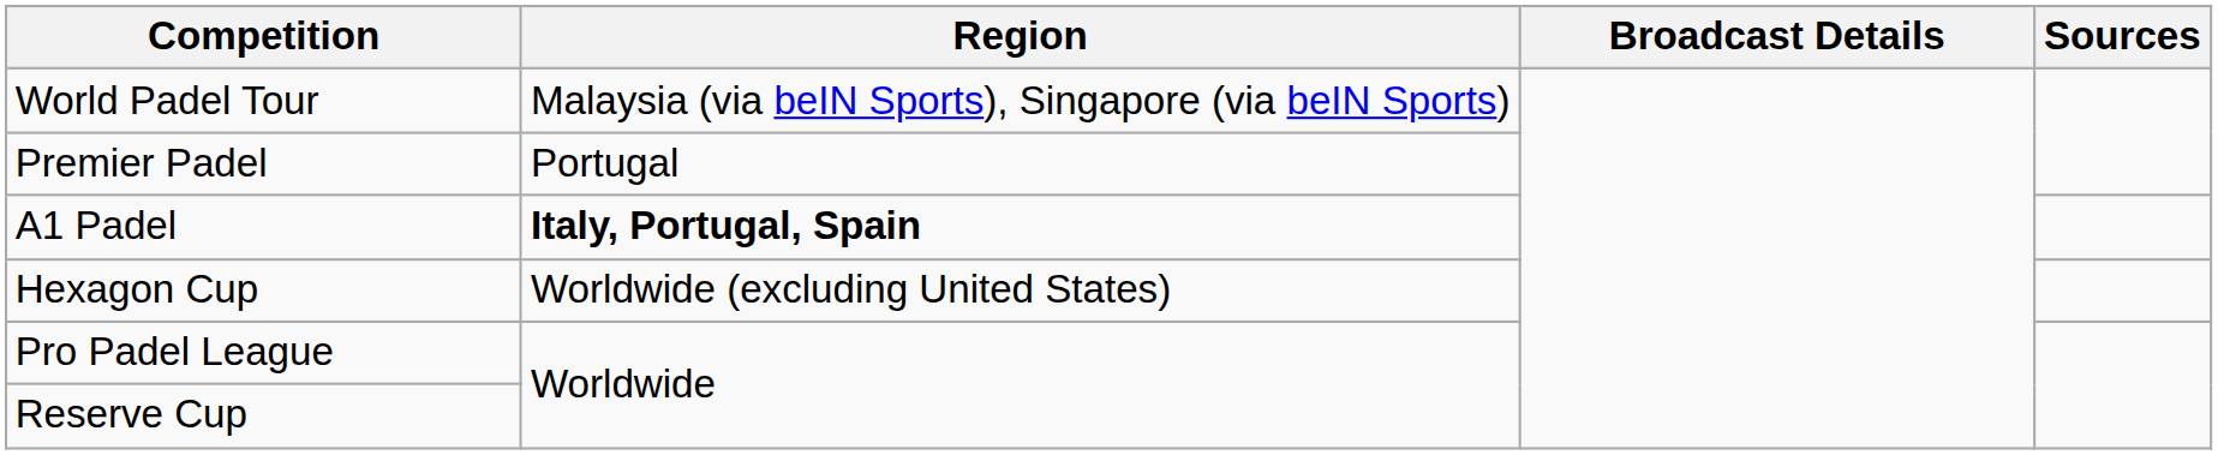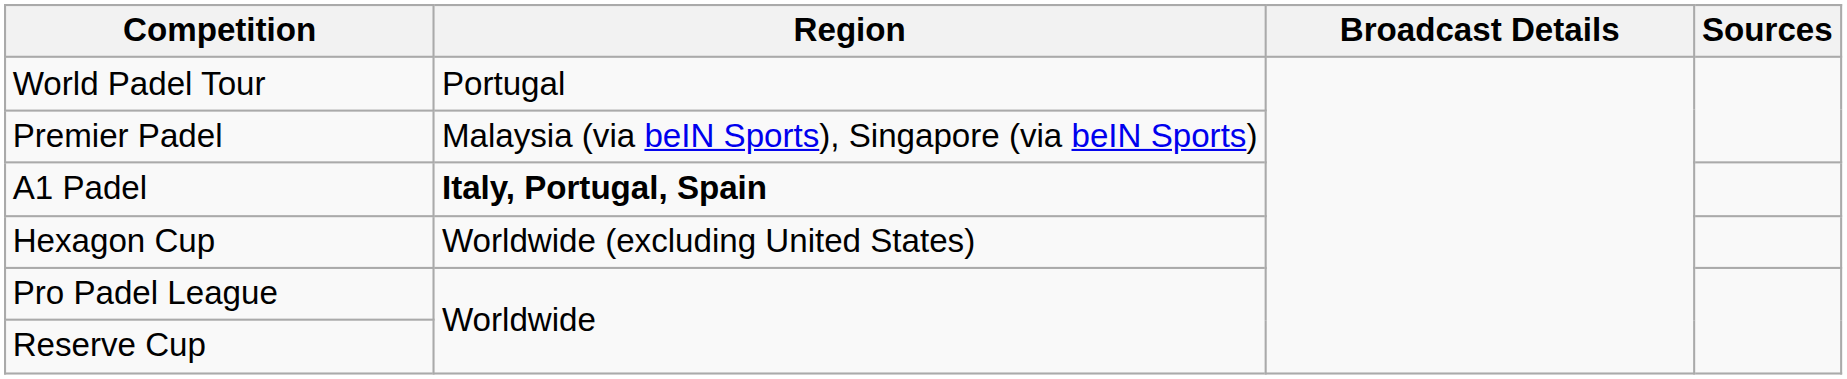 <table class="wikitable">
 <tr>
 <th width="200">Competition</th>
 <th>Region</th>
 <th width="200">Broadcast Details</th>
 <th>Sources</th>
 </tr>
 <tr>
 <td>World Padel Tour</td>
-<td>Malaysia (via <a href='#'>beIN Sports</a>), Singapore (via <a href='#'>beIN Sports</a>)</td>
+<td>Portugal</td>
 <td rowspan="6"></td>
 <td rowspan="2"></td>
 </tr>
 <tr>
 <td>Premier Padel</td>
-<td>Portugal</td>
+<td>Malaysia (via <a href='#'>beIN Sports</a>), Singapore (via <a href='#'>beIN Sports</a>)</td>
 </tr>
 <tr>
 <td>A1 Padel</td>
 <td><strong>Italy, Portugal, Spain</strong></td>
 <td></td>
 </tr>
 <tr>
 <td>Hexagon Cup</td>
 <td>Worldwide (excluding United States)</td>
 <td></td>
 </tr>
 <tr>
 <td>Pro Padel League</td>
 <td rowspan="2">Worldwide</td>
 <td rowspan="2"></td>
 </tr>
 <tr>
 <td>Reserve Cup</td>
 </tr>
 </table>
